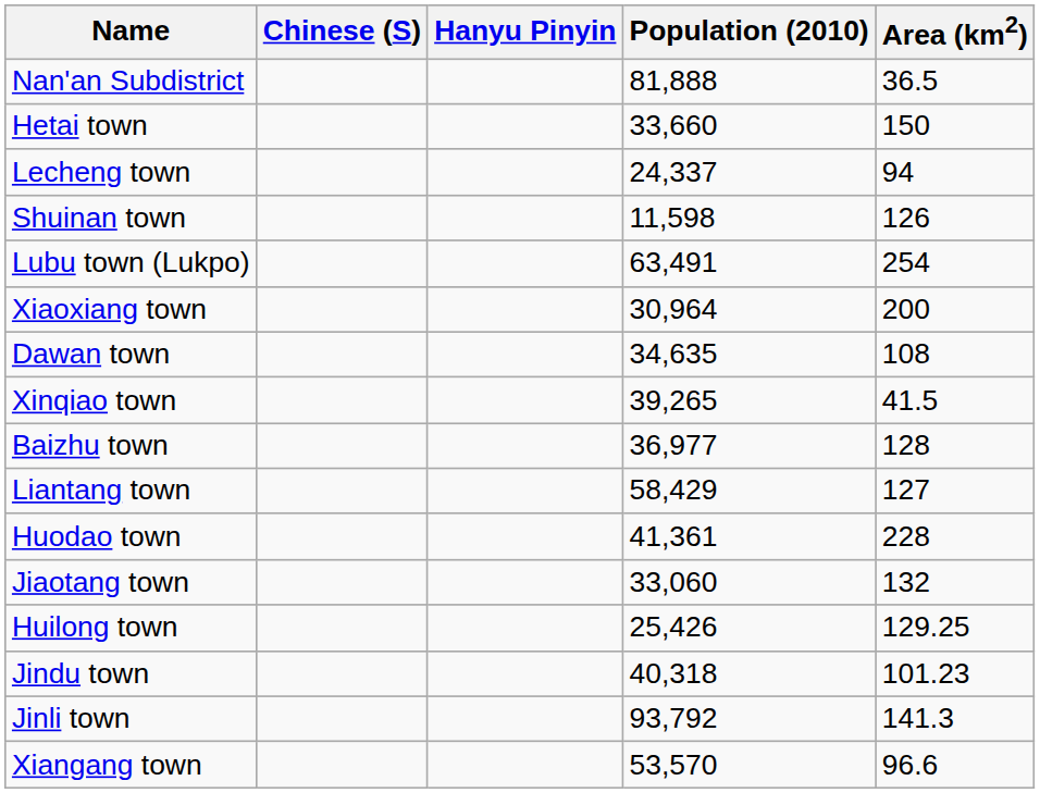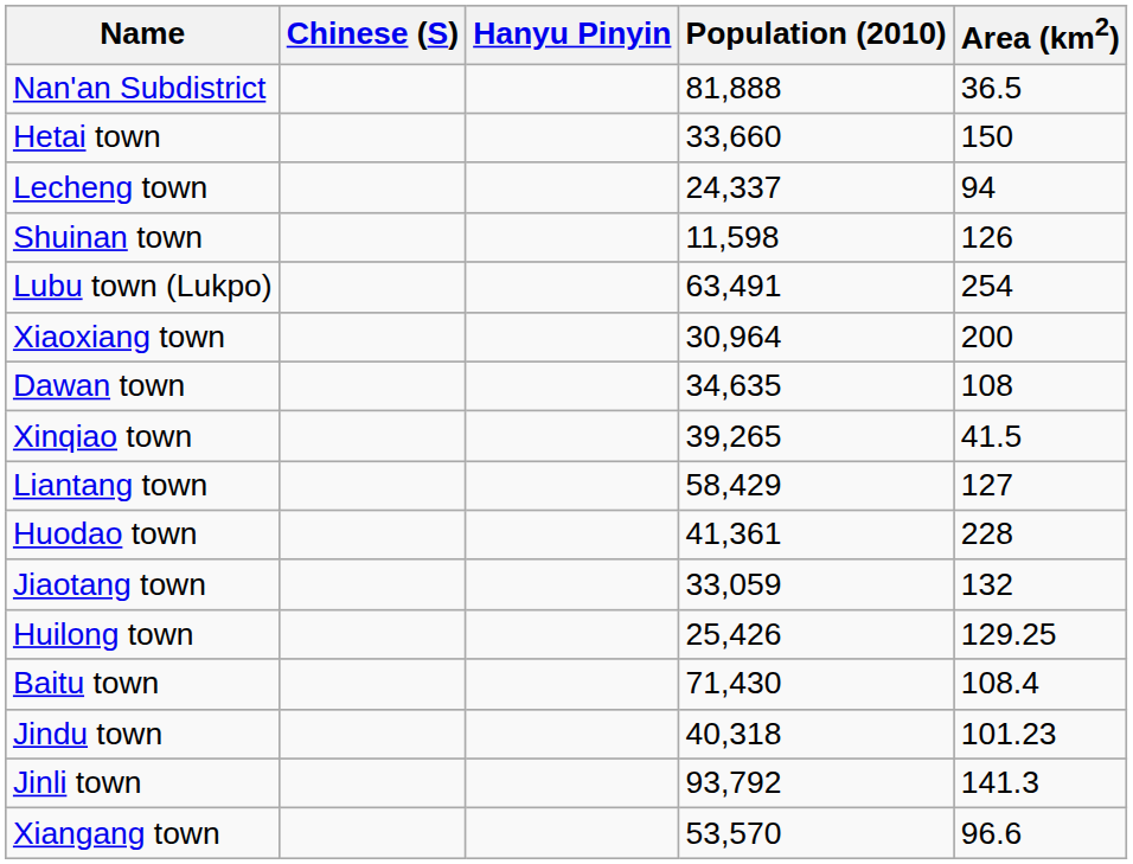 <table class="wikitable sortable sticky-header">
 <tr>
 <th>Name</th>
 <th class="unsortable"><a href='#'>Chinese</a> (<a href='#'>S</a>)</th>
 <th><a href='#'>Hanyu Pinyin</a></th>
 <th>Population (2010)</th>
 <th>Area (km<sup>2</sup>)</th>
 </tr>
 <tr>
 <td><a href='#'>Nan'an Subdistrict</a></td>
 <td></td>
 <td></td>
 <td>81,888</td>
 <td>36.5</td>
 </tr>
 <tr>
 <td><a href='#'>Hetai</a> town</td>
 <td></td>
 <td></td>
 <td>33,660</td>
 <td>150</td>
 </tr>
 <tr>
 <td><a href='#'>Lecheng</a> town</td>
 <td></td>
 <td></td>
 <td>24,337</td>
 <td>94</td>
 </tr>
 <tr>
 <td><a href='#'>Shuinan</a> town</td>
 <td></td>
 <td></td>
 <td>11,598</td>
 <td>126</td>
 </tr>
 <tr>
 <td><a href='#'>Lubu</a> town (Lukpo)</td>
 <td></td>
 <td></td>
 <td>63,491</td>
 <td>254</td>
 </tr>
 <tr>
 <td><a href='#'>Xiaoxiang</a> town</td>
 <td></td>
 <td></td>
 <td>30,964</td>
 <td>200</td>
 </tr>
 <tr>
 <td><a href='#'>Dawan</a> town</td>
 <td></td>
 <td></td>
 <td>34,635</td>
 <td>108</td>
 </tr>
 <tr>
 <td><a href='#'>Xinqiao</a> town</td>
 <td></td>
 <td></td>
 <td>39,265</td>
 <td>41.5</td>
 </tr>
 <tr>
-<td><a href='#'>Baizhu</a> town</td>
-<td></td>
-<td></td>
-<td>36,977</td>
-<td>128</td>
-</tr>
-<tr>
 <td><a href='#'>Liantang</a> town</td>
 <td></td>
 <td></td>
 <td>58,429</td>
 <td>127</td>
 </tr>
 <tr>
 <td><a href='#'>Huodao</a> town</td>
 <td></td>
 <td></td>
 <td>41,361</td>
 <td>228</td>
 </tr>
 <tr>
 <td><a href='#'>Jiaotang</a> town</td>
 <td></td>
 <td></td>
-<td>33,060</td>
+<td>33,059</td>
 <td>132</td>
 </tr>
 <tr>
 <td><a href='#'>Huilong</a> town</td>
 <td></td>
 <td></td>
 <td>25,426</td>
 <td>129.25</td>
+</tr>
+<tr>
+<td><a href='#'>Baitu</a> town</td>
+<td></td>
+<td></td>
+<td>71,430</td>
+<td>108.4</td>
 </tr>
 <tr>
 <td><a href='#'>Jindu</a> town</td>
 <td></td>
 <td></td>
 <td>40,318</td>
 <td>101.23</td>
 </tr>
 <tr>
 <td><a href='#'>Jinli</a> town</td>
 <td></td>
 <td></td>
 <td>93,792</td>
 <td>141.3</td>
 </tr>
 <tr>
 <td><a href='#'>Xiangang</a> town</td>
 <td></td>
 <td></td>
 <td>53,570</td>
 <td>96.6</td>
 </tr>
 </table>
